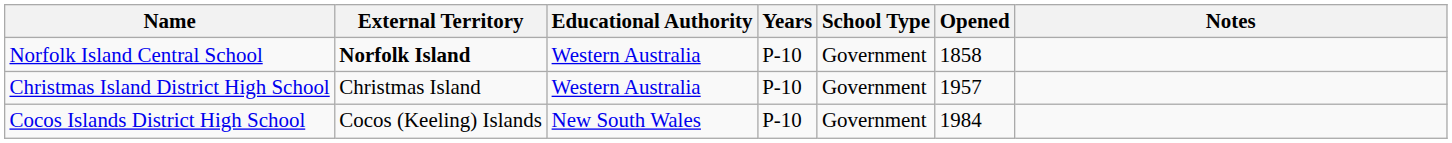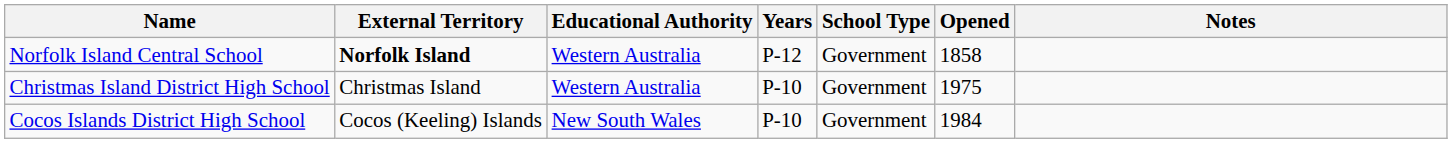 <table class="wikitable sortable">
 <tr>
 <th>Name</th>
 <th>External Territory</th>
 <th>Educational Authority</th>
 <th>Years</th>
 <th>School Type</th>
 <th>Opened</th>
 <th width=30%>Notes</th>
 </tr>
 <tr>
 <td><a href='#'>Norfolk Island Central School</a></td>
 <td><strong>Norfolk Island</strong></td>
 <td><a href='#'>Western Australia</a></td>
-<td>P-10</td>
+<td>P-12</td>
 <td>Government</td>
 <td>1858</td>
 <td></td>
 </tr>
 <tr>
 <td><a href='#'>Christmas Island District High School</a></td>
 <td>Christmas Island</td>
 <td><a href='#'>Western Australia</a></td>
 <td>P-10</td>
 <td>Government</td>
-<td>1957</td>
+<td>1975</td>
 <td></td>
 </tr>
 <tr>
 <td><a href='#'>Cocos Islands District High School</a></td>
 <td>Cocos (Keeling) Islands</td>
 <td><a href='#'>New South Wales</a></td>
 <td>P-10</td>
 <td>Government</td>
 <td>1984</td>
 <td></td>
 </tr>
 </table>
